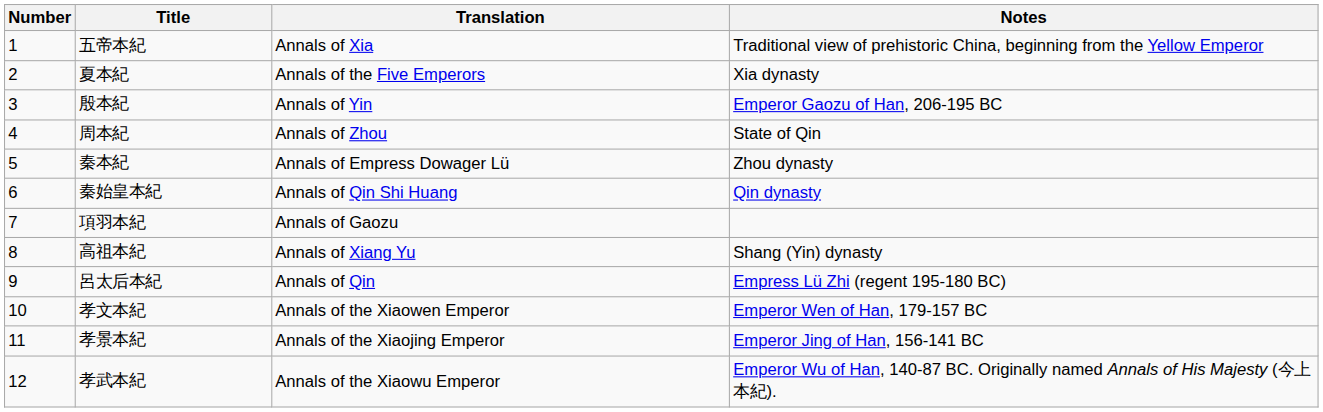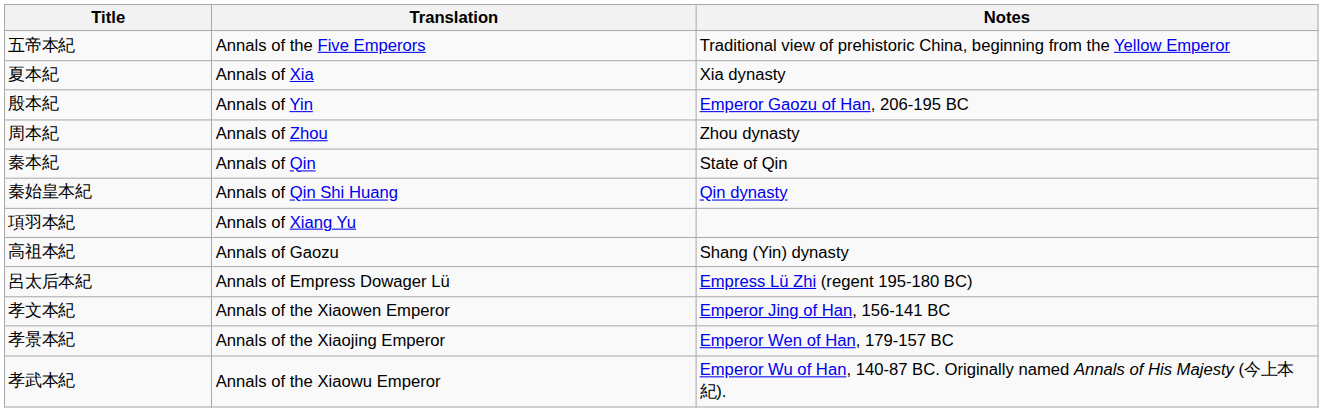 <table class="wikitable" width=100%>
 <tr>
-<th width=5%>Number</th>
 <th width=15%>Title</th>
 <th width=35%>Translation</th>
 <th width=45%>Notes</th>
 </tr>
 <tr>
-<td>1</td>
 <td>五帝本紀</td>
-<td>Annals of <a href='#'>Xia</a></td>
+<td>Annals of the <a href='#'>Five Emperors</a></td>
 <td>Traditional view of prehistoric China, beginning from the <a href='#'>Yellow Emperor</a></td>
 </tr>
 <tr>
-<td>2</td>
 <td>夏本紀</td>
-<td>Annals of the <a href='#'>Five Emperors</a></td>
+<td>Annals of <a href='#'>Xia</a></td>
 <td>Xia dynasty</td>
 </tr>
 <tr>
-<td>3</td>
 <td>殷本紀</td>
 <td>Annals of <a href='#'>Yin</a></td>
 <td><a href='#'>Emperor Gaozu of Han</a>, 206-195 BC</td>
 </tr>
 <tr>
-<td>4</td>
 <td>周本紀</td>
 <td>Annals of <a href='#'>Zhou</a></td>
+<td>Zhou dynasty</td>
+</tr>
+<tr>
+<td>秦本紀</td>
+<td>Annals of <a href='#'>Qin</a></td>
 <td>State of Qin</td>
 </tr>
 <tr>
-<td>5</td>
-<td>秦本紀</td>
-<td>Annals of Empress Dowager Lü</td>
-<td>Zhou dynasty</td>
-</tr>
-<tr>
-<td>6</td>
 <td>秦始皇本紀</td>
 <td>Annals of <a href='#'>Qin Shi Huang</a></td>
 <td><a href='#'>Qin dynasty</a></td>
 </tr>
 <tr>
-<td>7</td>
 <td>項羽本紀</td>
-<td>Annals of Gaozu</td>
+<td>Annals of <a href='#'>Xiang Yu</a></td>
 <td></td>
 </tr>
 <tr>
-<td>8</td>
 <td>高祖本紀</td>
-<td>Annals of <a href='#'>Xiang Yu</a></td>
+<td>Annals of Gaozu</td>
 <td>Shang (Yin) dynasty</td>
 </tr>
 <tr>
-<td>9</td>
 <td>呂太后本紀</td>
-<td>Annals of <a href='#'>Qin</a></td>
+<td>Annals of Empress Dowager Lü</td>
 <td><a href='#'>Empress Lü Zhi</a> (regent 195-180 BC)</td>
 </tr>
 <tr>
-<td>10</td>
 <td>孝文本紀</td>
 <td>Annals of the Xiaowen Emperor</td>
+<td><a href='#'>Emperor Jing of Han</a>, 156-141 BC</td>
+</tr>
+<tr>
+<td>孝景本紀</td>
+<td>Annals of the Xiaojing Emperor</td>
 <td><a href='#'>Emperor Wen of Han</a>, 179-157 BC</td>
 </tr>
 <tr>
-<td>11</td>
-<td>孝景本紀</td>
-<td>Annals of the Xiaojing Emperor</td>
-<td><a href='#'>Emperor Jing of Han</a>, 156-141 BC</td>
-</tr>
-<tr>
-<td>12</td>
 <td>孝武本紀</td>
 <td>Annals of the Xiaowu Emperor</td>
 <td><a href='#'>Emperor Wu of Han</a>, 140-87 BC. Originally named <em>Annals of His Majesty</em> (今上本紀).</td>
 </tr>
 </table>
